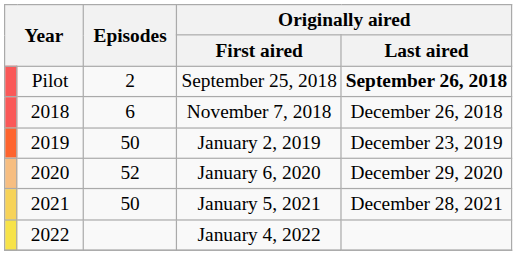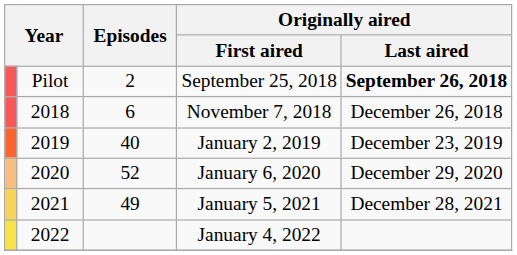 <table class="wikitable" style="text-align: center;">
 <tr>
 <th style="padding: 0 16px;" colspan="2" rowspan="2">Year</th>
 <th style="padding: 0 8px;" rowspan="2">Episodes</th>
 <th colspan="2">Originally aired</th>
 </tr>
 <tr>
 <th style="padding: 0 12px;">First aired</th>
 <th>Last aired</th>
 </tr>
 <tr>
 <td style="background:#FA5858; height:10px;"></td>
 <td>Pilot</td>
 <td>2</td>
 <td>September 25, 2018</td>
 <td><strong>September 26, 2018</strong></td>
 </tr>
 <tr>
 <td style="background:#FA5858; height:10px;"></td>
 <td>2018</td>
 <td>6</td>
 <td>November 7, 2018</td>
 <td>December 26, 2018</td>
 </tr>
 <tr>
 <td style="background:#FE642E; height:10px;"></td>
 <td>2019</td>
-<td>50</td>
+<td>40</td>
 <td>January 2, 2019</td>
 <td>December 23, 2019</td>
 </tr>
 <tr>
 <td style="background:#F7BE81; height:10px;"></td>
 <td>2020</td>
 <td>52</td>
 <td>January 6, 2020</td>
 <td>December 29, 2020</td>
 </tr>
 <tr>
 <td style="background:#F7D358; height:10px;"></td>
 <td>2021</td>
-<td>50</td>
+<td>49</td>
 <td>January 5, 2021</td>
 <td>December 28, 2021</td>
 </tr>
 <tr>
 <td style="background:#F7E348; height:10px;"></td>
 <td>2022</td>
 <td></td>
 <td>January 4, 2022</td>
 <td></td>
 </tr>
 <tr>
 </tr>
 </table>
